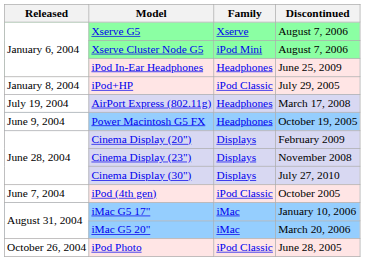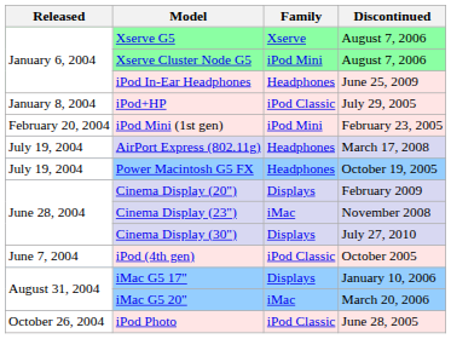 <table class="wikitable">
 <tr>
 <th>Released</th>
 <th>Model</th>
 <th>Family</th>
 <th>Discontinued</th>
 </tr>
 <tr bgcolor=8BFFA3>
 <td bgcolor=#FFF rowspan=3>January 6, 2004</td>
 <td><a href='#'>Xserve G5</a></td>
 <td><a href='#'>Xserve</a></td>
 <td>August 7, 2006</td>
 </tr>
 <tr bgcolor=8BFFA3>
 <td><a href='#'>Xserve Cluster Node G5</a></td>
 <td><a href='#'>iPod Mini</a></td>
 <td>August 7, 2006</td>
 </tr>
 <tr bgcolor=#FFE5E5>
 <td><a href='#'>iPod In-Ear Headphones</a></td>
 <td><a href='#'>Headphones</a></td>
 <td>June 25, 2009</td>
 </tr>
 <tr bgcolor=#FFE5E5>
 <td bgcolor=#FFF>January 8, 2004</td>
 <td><a href='#'>iPod+HP</a></td>
 <td><a href='#'>iPod Classic</a></td>
 <td>July 29, 2005</td>
 </tr>
+<tr bgcolor=#FFE5E5>
+<td bgcolor=#FFF>February 20, 2004</td>
+<td><a href='#'>iPod Mini</a> (1st gen)</td>
+<td><a href='#'>iPod Mini</a></td>
+<td>February 23, 2005</td>
+</tr>
 <tr bgcolor=#D8D8F2>
 <td bgcolor=#FFF>July 19, 2004</td>
 <td><a href='#'>AirPort Express (802.11g)</a></td>
 <td><a href='#'>Headphones</a></td>
 <td>March 17, 2008</td>
 </tr>
 <tr bgcolor=#95CEFE>
-<td bgcolor=#FFF>June 9, 2004</td>
+<td bgcolor=#FFF>July 19, 2004</td>
 <td><a href='#'>Power Macintosh G5 FX</a></td>
 <td><a href='#'>Headphones</a></td>
 <td>October 19, 2005</td>
 </tr>
 <tr bgcolor=#D8D8F2>
 <td rowspan=3 bgcolor=#FFF>June 28, 2004</td>
 <td><a href='#'>Cinema Display (20")</a></td>
 <td><a href='#'>Displays</a></td>
 <td>February 2009</td>
 </tr>
 <tr bgcolor=#D8D8F2>
 <td><a href='#'>Cinema Display (23")</a></td>
-<td><a href='#'>Displays</a></td>
+<td><a href='#'>iMac</a></td>
 <td>November 2008</td>
 </tr>
 <tr bgcolor=#D8D8F2>
 <td><a href='#'>Cinema Display (30")</a></td>
 <td><a href='#'>Displays</a></td>
 <td>July 27, 2010</td>
 </tr>
 <tr bgcolor=#FFE5E5>
 <td bgcolor=#FFF>June 7, 2004</td>
 <td><a href='#'>iPod (4th gen)</a></td>
 <td><a href='#'>iPod Classic</a></td>
 <td>October 2005</td>
 </tr>
 <tr bgcolor=#95CEFE>
 <td rowspan=2 bgcolor=#FFF>August 31, 2004</td>
 <td><a href='#'>iMac G5 17"</a></td>
-<td><a href='#'>iMac</a></td>
+<td><a href='#'>Displays</a></td>
 <td>January 10, 2006</td>
 </tr>
 <tr bgcolor=#95CEFE>
 <td><a href='#'>iMac G5 20"</a></td>
 <td><a href='#'>iMac</a></td>
 <td>March 20, 2006</td>
 </tr>
 <tr bgcolor=#FFE5E5>
 <td bgcolor=#FFF>October 26, 2004</td>
 <td><a href='#'>iPod Photo</a></td>
 <td><a href='#'>iPod Classic</a></td>
 <td>June 28, 2005</td>
 </tr>
 </table>
